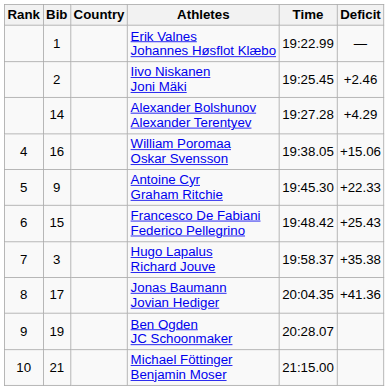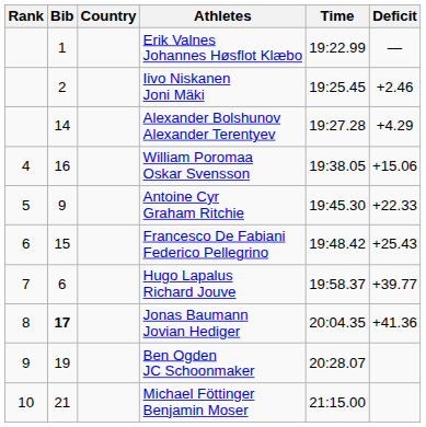 <table class="wikitable sortable" style="text-align:center">
 <tr>
 <th>Rank</th>
 <th>Bib</th>
 <th>Country</th>
 <th>Athletes</th>
 <th>Time</th>
 <th>Deficit</th>
 </tr>
 <tr>
 <td></td>
 <td>1</td>
 <td align=left></td>
 <td align=left><a href='#'>Erik Valnes</a><br><a href='#'>Johannes Høsflot Klæbo</a></td>
 <td>19:22.99</td>
 <td>—</td>
 </tr>
 <tr>
 <td></td>
 <td>2</td>
 <td align=left></td>
 <td align=left><a href='#'>Iivo Niskanen</a><br><a href='#'>Joni Mäki</a></td>
 <td>19:25.45</td>
 <td>+2.46</td>
 </tr>
 <tr>
 <td></td>
 <td>14</td>
 <td align=left></td>
 <td align=left><a href='#'>Alexander Bolshunov</a><br><a href='#'>Alexander Terentyev</a></td>
 <td>19:27.28</td>
 <td>+4.29</td>
 </tr>
 <tr>
 <td>4</td>
 <td>16</td>
 <td align=left></td>
 <td align=left><a href='#'>William Poromaa</a><br><a href='#'>Oskar Svensson</a></td>
 <td>19:38.05</td>
 <td>+15.06</td>
 </tr>
 <tr>
 <td>5</td>
 <td>9</td>
 <td align=left></td>
 <td align=left><a href='#'>Antoine Cyr</a><br><a href='#'>Graham Ritchie</a></td>
 <td>19:45.30</td>
 <td>+22.33</td>
 </tr>
 <tr>
 <td>6</td>
 <td>15</td>
 <td align=left></td>
 <td align=left><a href='#'>Francesco De Fabiani</a><br><a href='#'>Federico Pellegrino</a></td>
 <td>19:48.42</td>
 <td>+25.43</td>
 </tr>
 <tr>
 <td>7</td>
-<td>3</td>
+<td>6</td>
 <td align=left></td>
 <td align=left><a href='#'>Hugo Lapalus</a><br><a href='#'>Richard Jouve</a></td>
 <td>19:58.37</td>
-<td>+35.38</td>
+<td>+39.77</td>
 </tr>
 <tr>
 <td>8</td>
-<td>17</td>
+<td><strong>17</strong></td>
 <td align=left></td>
 <td align=left><a href='#'>Jonas Baumann</a><br><a href='#'>Jovian Hediger</a></td>
 <td>20:04.35</td>
 <td>+41.36</td>
 </tr>
 <tr>
 <td>9</td>
 <td>19</td>
 <td align=left></td>
 <td align=left><a href='#'>Ben Ogden</a><br><a href='#'>JC Schoonmaker</a></td>
 <td>20:28.07</td>
 <td></td>
 </tr>
 <tr>
 <td>10</td>
 <td>21</td>
 <td align=left></td>
 <td align=left><a href='#'>Michael Föttinger</a><br><a href='#'>Benjamin Moser</a></td>
 <td>21:15.00</td>
 <td></td>
 </tr>
 </table>
